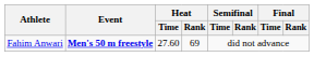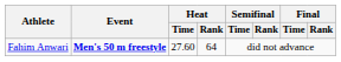 <table class=wikitable style="font-size:90%">
 <tr>
 <th rowspan="2">Athlete</th>
 <th rowspan="2">Event</th>
 <th colspan="2">Heat</th>
 <th colspan="2">Semifinal</th>
 <th colspan="2">Final</th>
 </tr>
 <tr style="font-size:95%">
 <th>Time</th>
 <th>Rank</th>
 <th>Time</th>
 <th>Rank</th>
 <th>Time</th>
 <th>Rank</th>
 </tr>
 <tr align=center>
 <td align=left><a href='#'>Fahim Anwari</a></td>
 <td align=left><strong><a href='#'>Men's 50 m freestyle</a></strong></td>
 <td>27.60</td>
-<td>69</td>
+<td>64</td>
 <td colspan="4">did not advance</td>
 </tr>
 </table>
